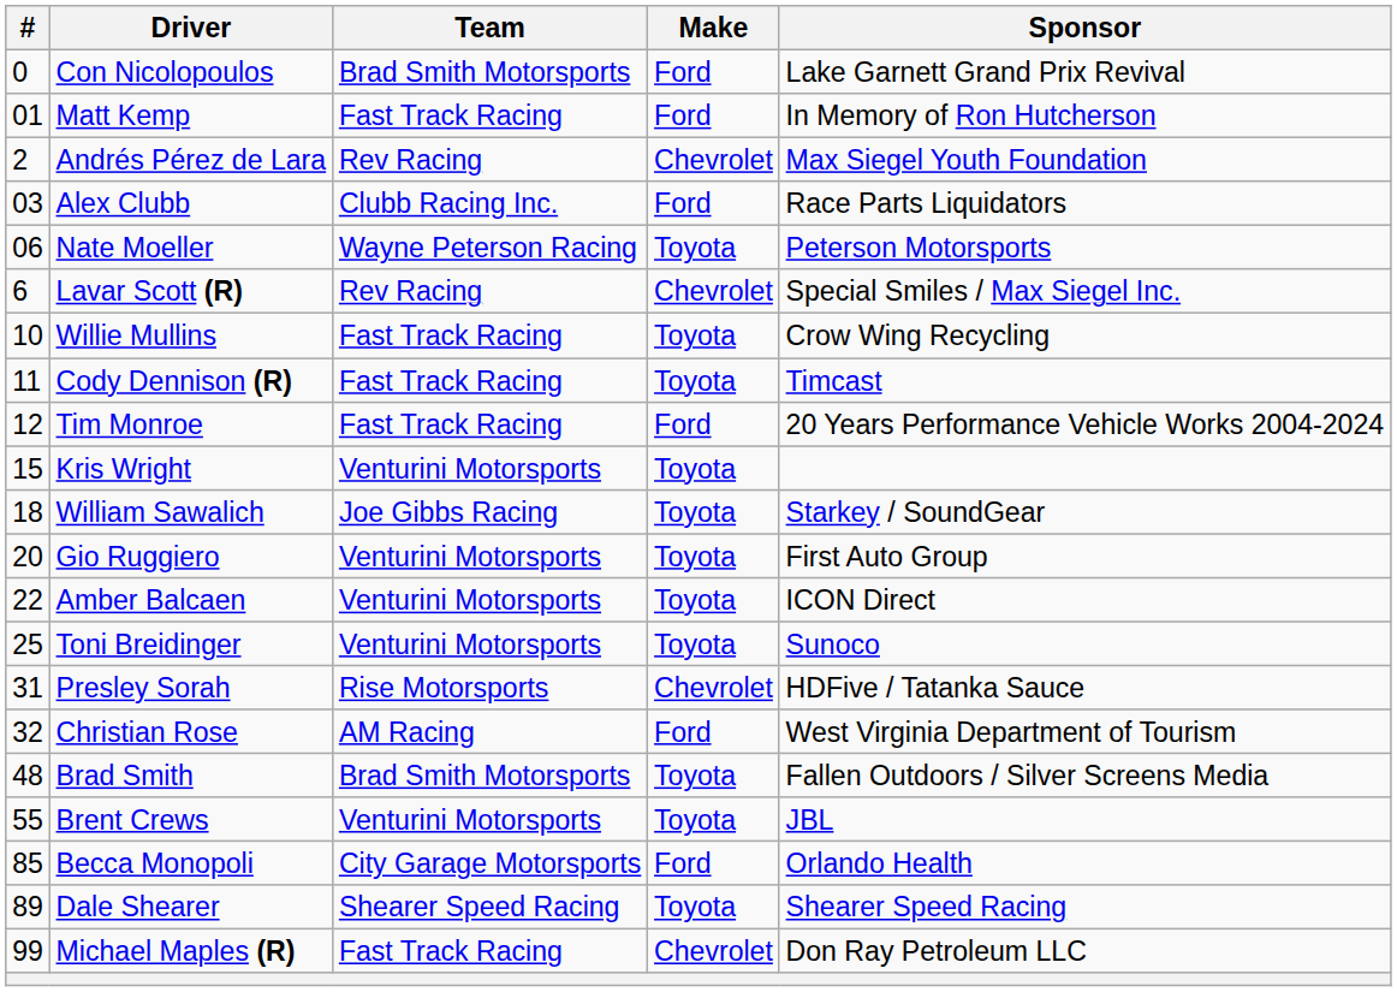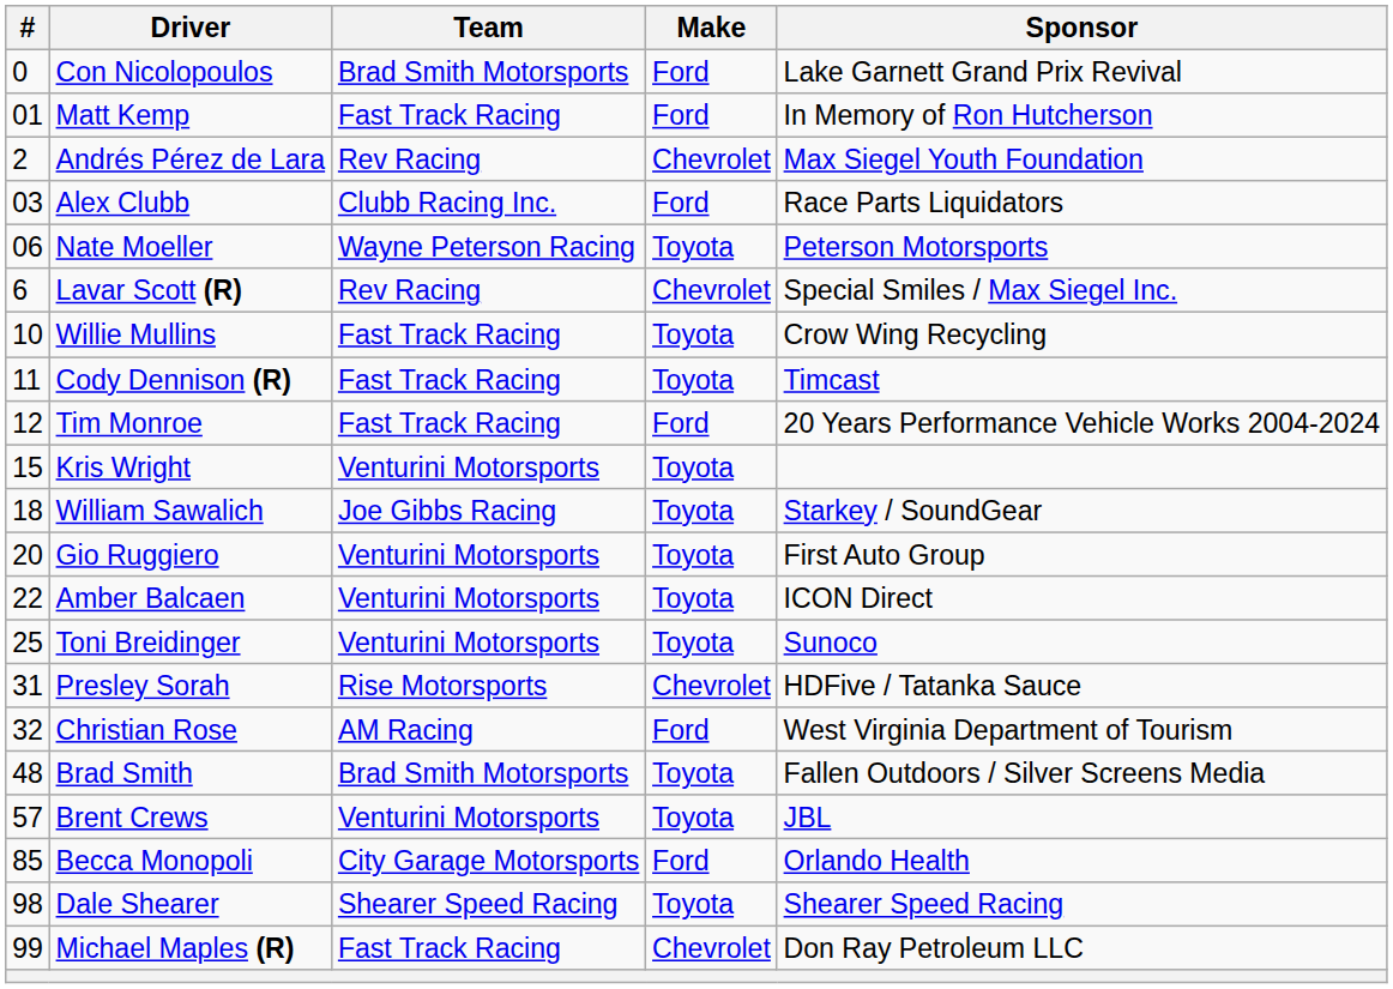 <table class="wikitable" style="font-size: 95%;">
 <tr>
 <th>#</th>
 <th>Driver</th>
 <th>Team</th>
 <th>Make</th>
 <th>Sponsor</th>
 </tr>
 <tr>
 <td>0</td>
 <td><a href='#'>Con Nicolopoulos</a></td>
 <td><a href='#'>Brad Smith Motorsports</a></td>
 <td><a href='#'>Ford</a></td>
 <td>Lake Garnett Grand Prix Revival</td>
 </tr>
 <tr>
 <td>01</td>
 <td><a href='#'>Matt Kemp</a></td>
 <td><a href='#'>Fast Track Racing</a></td>
 <td><a href='#'>Ford</a></td>
 <td>In Memory of <a href='#'>Ron Hutcherson</a></td>
 </tr>
 <tr>
 <td>2</td>
 <td><a href='#'>Andrés Pérez de Lara</a></td>
 <td><a href='#'>Rev Racing</a></td>
 <td><a href='#'>Chevrolet</a></td>
 <td><a href='#'>Max Siegel Youth Foundation</a></td>
 </tr>
 <tr>
 <td>03</td>
 <td><a href='#'>Alex Clubb</a></td>
 <td><a href='#'>Clubb Racing Inc.</a></td>
 <td><a href='#'>Ford</a></td>
 <td>Race Parts Liquidators</td>
 </tr>
 <tr>
 <td>06</td>
 <td><a href='#'>Nate Moeller</a></td>
 <td><a href='#'>Wayne Peterson Racing</a></td>
 <td><a href='#'>Toyota</a></td>
 <td><a href='#'>Peterson Motorsports</a></td>
 </tr>
 <tr>
 <td>6</td>
 <td nowrap=""><a href='#'>Lavar Scott</a> <strong>(R)</strong></td>
 <td><a href='#'>Rev Racing</a></td>
 <td><a href='#'>Chevrolet</a></td>
 <td>Special Smiles / <a href='#'>Max Siegel Inc.</a></td>
 </tr>
 <tr>
 <td>10</td>
 <td><a href='#'>Willie Mullins</a></td>
 <td><a href='#'>Fast Track Racing</a></td>
 <td><a href='#'>Toyota</a></td>
 <td>Crow Wing Recycling</td>
 </tr>
 <tr>
 <td>11</td>
 <td nowrap=""><a href='#'>Cody Dennison</a> <strong>(R)</strong></td>
 <td><a href='#'>Fast Track Racing</a></td>
 <td><a href='#'>Toyota</a></td>
 <td><a href='#'>Timcast</a></td>
 </tr>
 <tr>
 <td>12</td>
 <td><a href='#'>Tim Monroe</a></td>
 <td><a href='#'>Fast Track Racing</a></td>
 <td><a href='#'>Ford</a></td>
 <td>20 Years Performance Vehicle Works 2004-2024</td>
 </tr>
 <tr>
 <td>15</td>
 <td><a href='#'>Kris Wright</a></td>
 <td><a href='#'>Venturini Motorsports</a></td>
 <td><a href='#'>Toyota</a></td>
 <td></td>
 </tr>
 <tr>
 <td>18</td>
 <td><a href='#'>William Sawalich</a></td>
 <td><a href='#'>Joe Gibbs Racing</a></td>
 <td><a href='#'>Toyota</a></td>
 <td><a href='#'>Starkey</a> / SoundGear</td>
 </tr>
 <tr>
 <td>20</td>
 <td><a href='#'>Gio Ruggiero</a></td>
 <td><a href='#'>Venturini Motorsports</a></td>
 <td><a href='#'>Toyota</a></td>
 <td>First Auto Group</td>
 </tr>
 <tr>
 <td>22</td>
 <td><a href='#'>Amber Balcaen</a></td>
 <td><a href='#'>Venturini Motorsports</a></td>
 <td><a href='#'>Toyota</a></td>
 <td>ICON Direct</td>
 </tr>
 <tr>
 <td>25</td>
 <td><a href='#'>Toni Breidinger</a></td>
 <td><a href='#'>Venturini Motorsports</a></td>
 <td><a href='#'>Toyota</a></td>
 <td><a href='#'>Sunoco</a></td>
 </tr>
 <tr>
 <td>31</td>
 <td><a href='#'>Presley Sorah</a></td>
 <td><a href='#'>Rise Motorsports</a></td>
 <td><a href='#'>Chevrolet</a></td>
 <td>HDFive / Tatanka Sauce</td>
 </tr>
 <tr>
 <td>32</td>
 <td><a href='#'>Christian Rose</a></td>
 <td><a href='#'>AM Racing</a></td>
 <td><a href='#'>Ford</a></td>
 <td>West Virginia Department of Tourism</td>
 </tr>
 <tr>
 <td>48</td>
 <td><a href='#'>Brad Smith</a></td>
 <td><a href='#'>Brad Smith Motorsports</a></td>
 <td><a href='#'>Toyota</a></td>
 <td>Fallen Outdoors / Silver Screens Media</td>
 </tr>
 <tr>
-<td>55</td>
+<td>57</td>
 <td><a href='#'>Brent Crews</a></td>
 <td><a href='#'>Venturini Motorsports</a></td>
 <td><a href='#'>Toyota</a></td>
 <td><a href='#'>JBL</a></td>
 </tr>
 <tr>
 <td>85</td>
 <td><a href='#'>Becca Monopoli</a></td>
 <td><a href='#'>City Garage Motorsports</a></td>
 <td><a href='#'>Ford</a></td>
 <td><a href='#'>Orlando Health</a></td>
 </tr>
 <tr>
-<td>89</td>
+<td>98</td>
 <td><a href='#'>Dale Shearer</a></td>
 <td><a href='#'>Shearer Speed Racing</a></td>
 <td><a href='#'>Toyota</a></td>
 <td><a href='#'>Shearer Speed Racing</a></td>
 </tr>
 <tr>
 <td>99</td>
 <td><a href='#'>Michael Maples</a> <strong>(R)</strong></td>
 <td><a href='#'>Fast Track Racing</a></td>
 <td><a href='#'>Chevrolet</a></td>
 <td>Don Ray Petroleum LLC</td>
 </tr>
 <tr>
 <th colspan="5"></th>
 </tr>
 </table>
